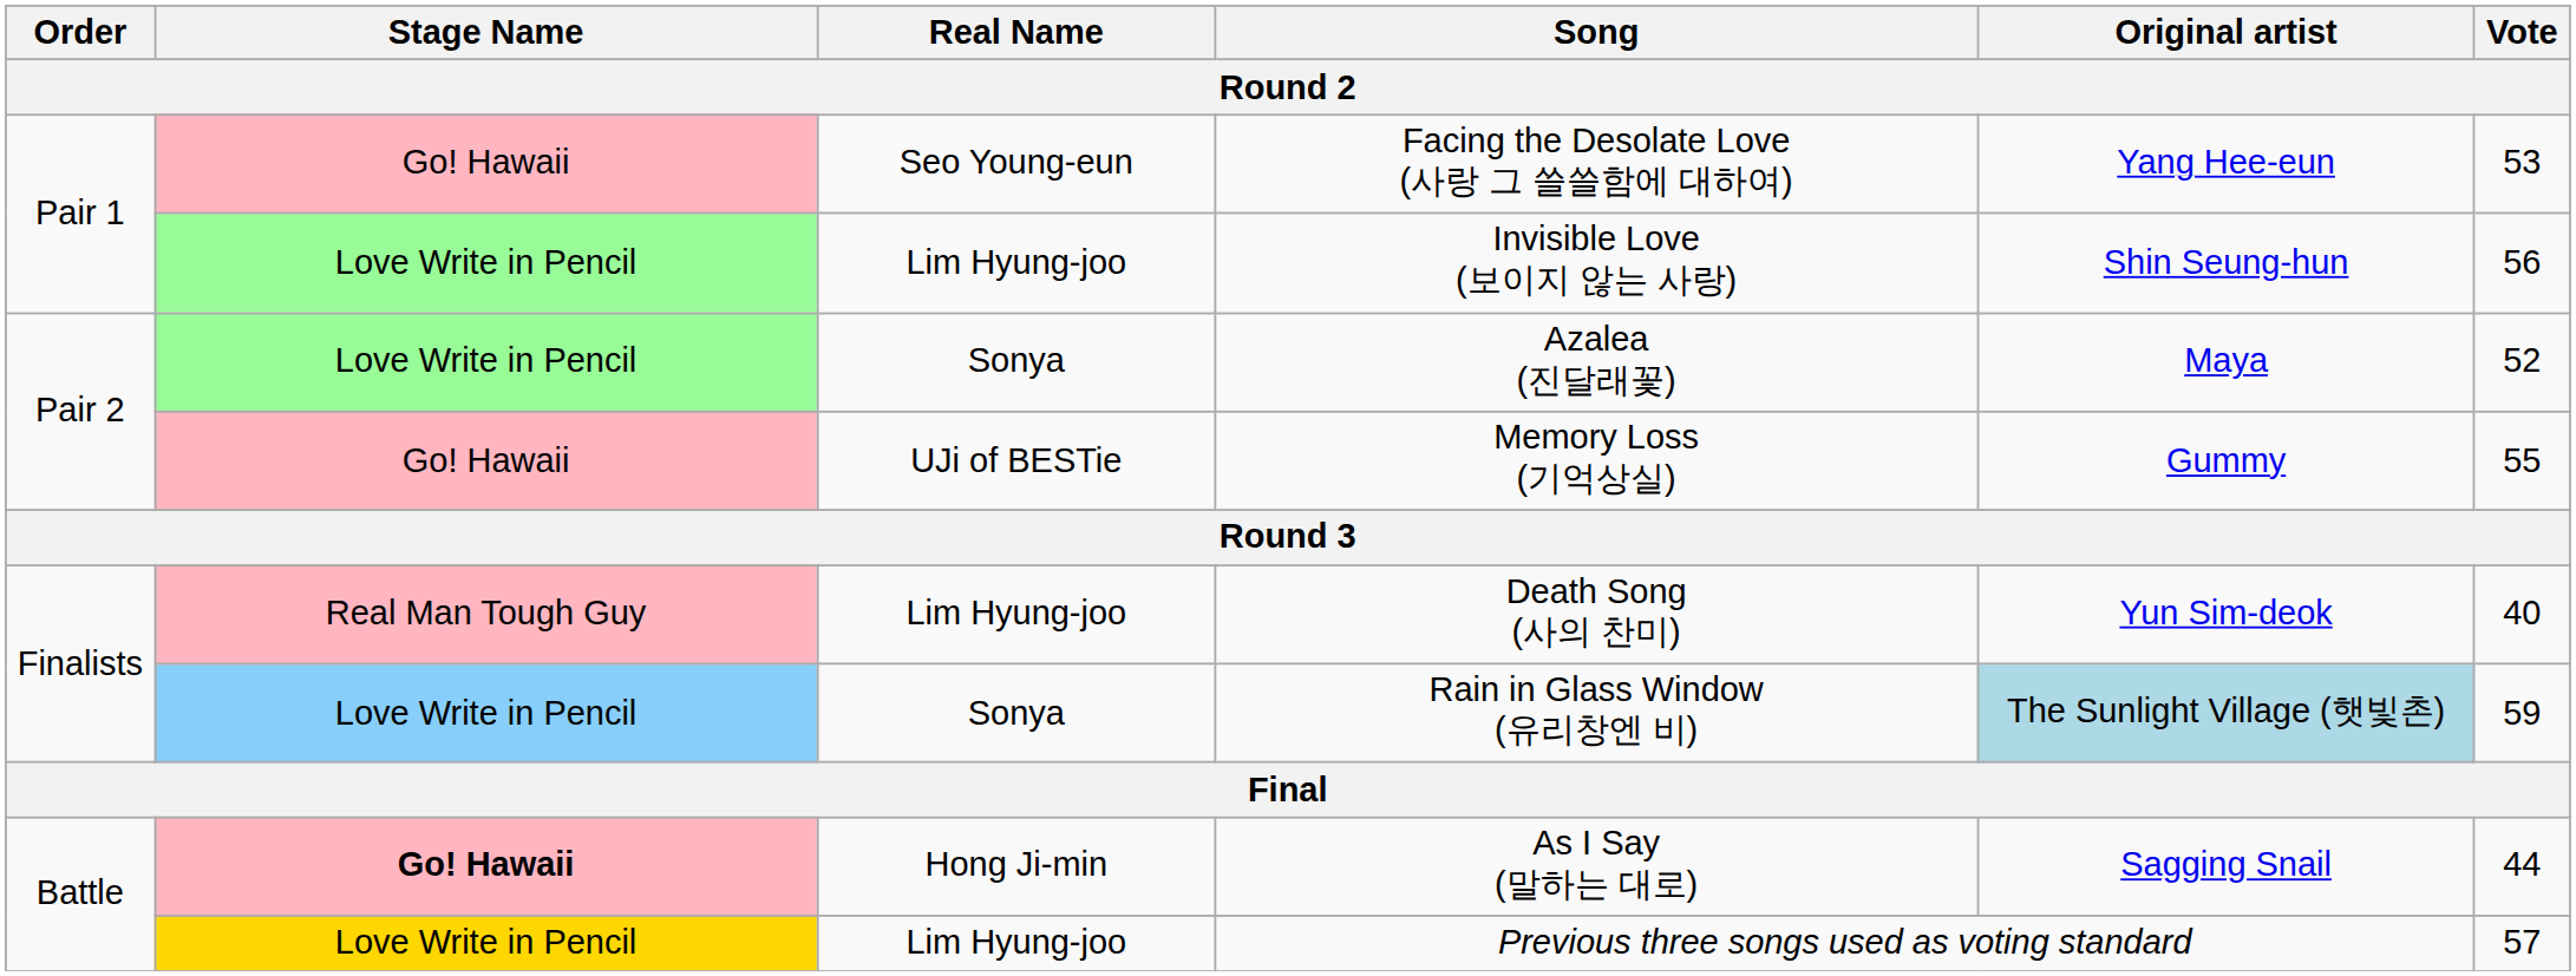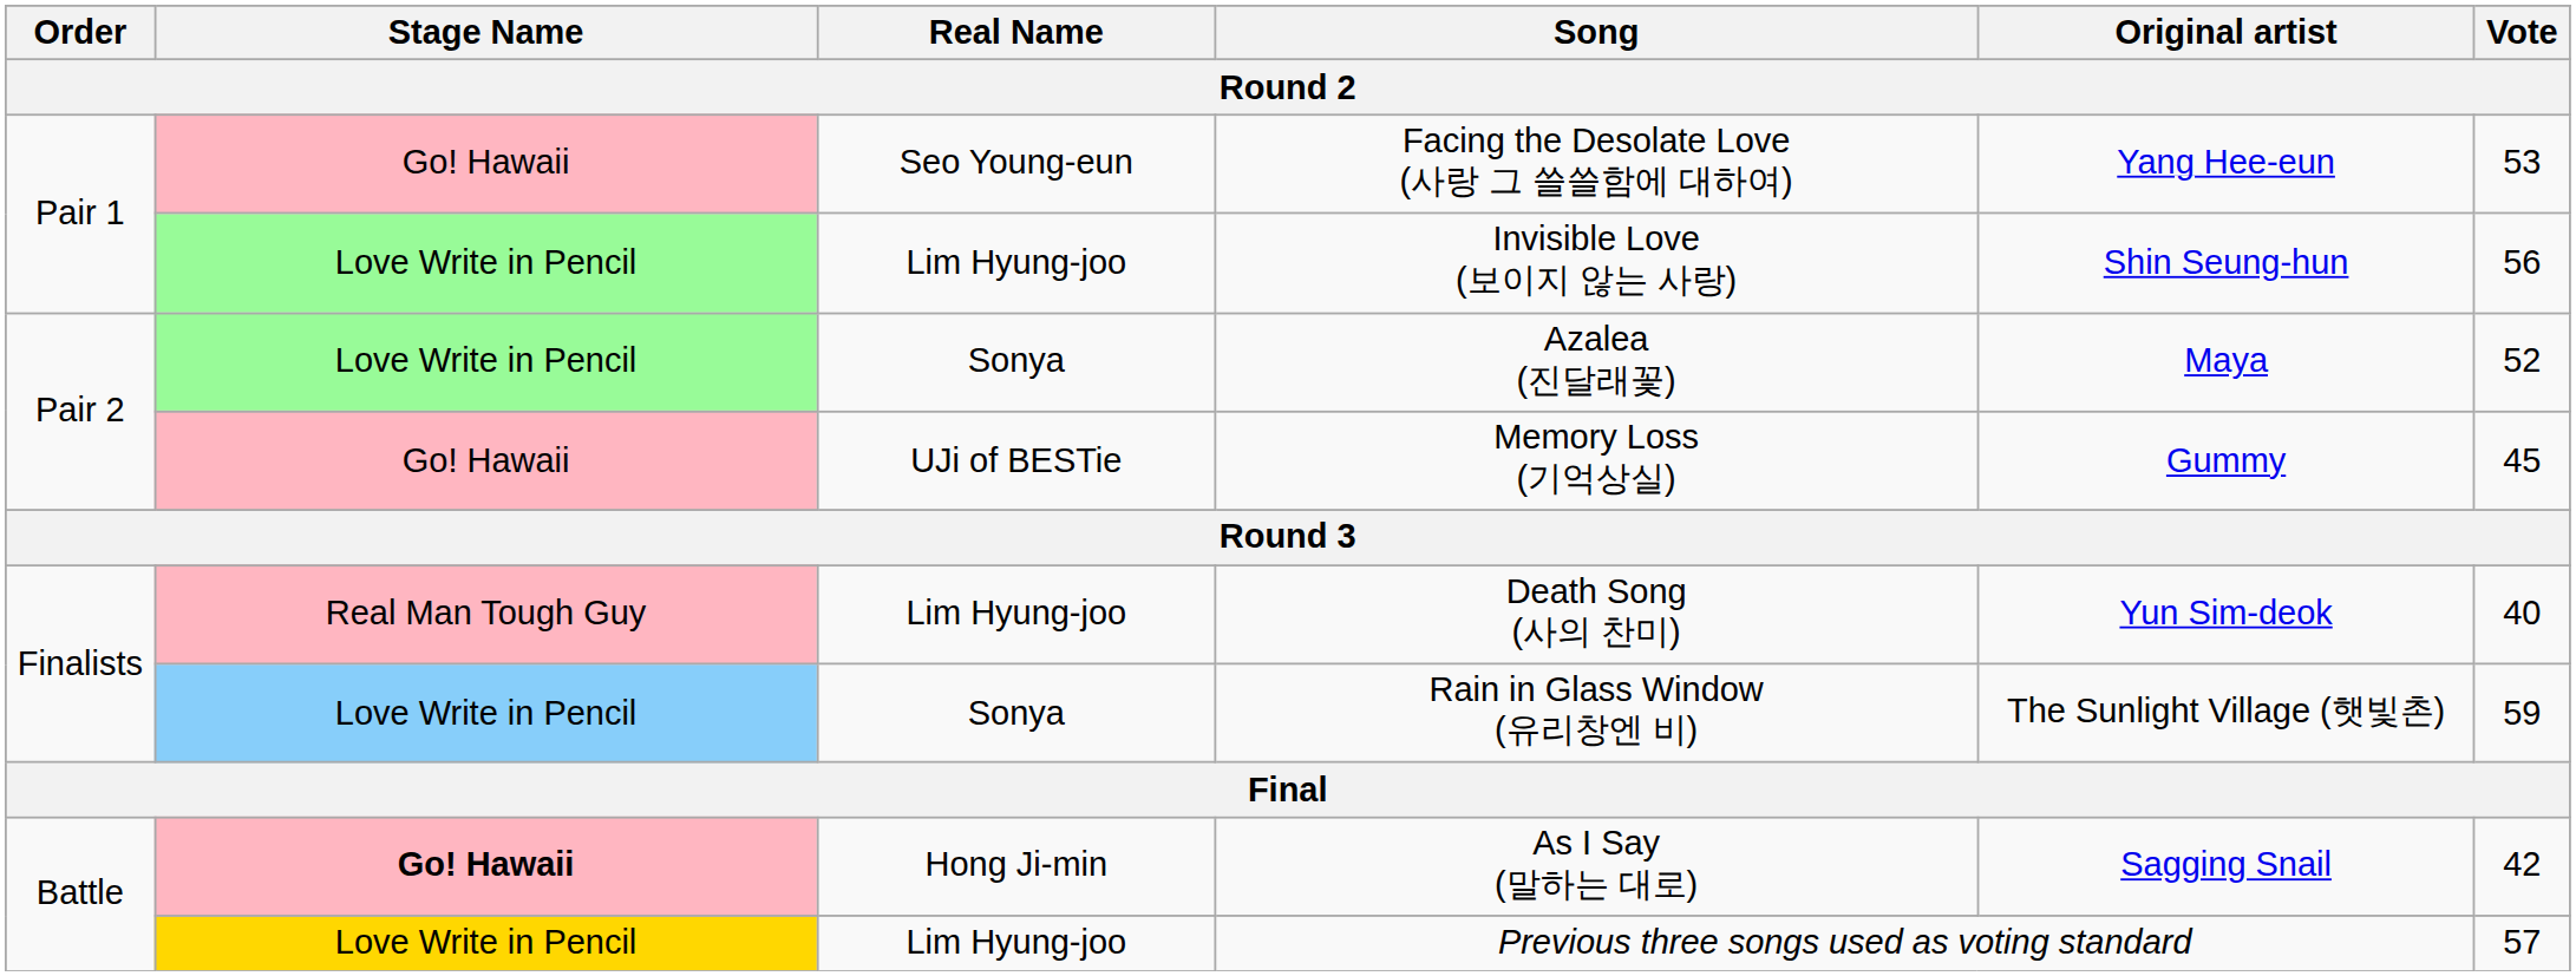 <table class="wikitable" style="text-align:center; width:95%;">
 <tr>
 <th style="width:1%;">Order</th>
 <th style="width:20%;">Stage Name</th>
 <th style="width:12%;">Real Name</th>
 <th style="width:23%;">Song</th>
 <th style="width:15%;">Original artist</th>
 <th style="width:1%;">Vote</th>
 </tr>
 <tr>
 <th colspan=6>Round 2</th>
 </tr>
 <tr>
 <td rowspan=2>Pair 1</td>
 <td bgcolor="lightpink">Go! Hawaii</td>
 <td>Seo Young-eun</td>
 <td>Facing the Desolate Love<br>(사랑 그 쓸쓸함에 대하여)</td>
 <td><a href='#'>Yang Hee-eun</a></td>
 <td>53</td>
 </tr>
 <tr>
 <td bgcolor="palegreen">Love Write in Pencil</td>
 <td>Lim Hyung-joo</td>
 <td>Invisible Love<br>(보이지 않는 사랑)</td>
 <td><a href='#'>Shin Seung-hun</a></td>
 <td>56</td>
 </tr>
 <tr>
 <td rowspan=2>Pair 2</td>
 <td bgcolor="palegreen">Love Write in Pencil</td>
 <td>Sonya</td>
 <td>Azalea<br>(진달래꽃)</td>
 <td><a href='#'>Maya</a></td>
 <td>52</td>
 </tr>
 <tr>
 <td bgcolor="lightpink">Go! Hawaii</td>
 <td>UJi of BESTie</td>
 <td>Memory Loss<br>(기억상실)</td>
 <td><a href='#'>Gummy</a></td>
-<td>55</td>
+<td>45</td>
 </tr>
 <tr>
 <th colspan=6>Round 3</th>
 </tr>
 <tr>
 <td rowspan=2>Finalists</td>
 <td bgcolor="lightpink">Real Man Tough Guy</td>
 <td>Lim Hyung-joo</td>
 <td>Death Song<br>(사의 찬미)</td>
 <td><a href='#'>Yun Sim-deok</a></td>
 <td>40</td>
 </tr>
 <tr>
 <td bgcolor="lightskyblue">Love Write in Pencil</td>
 <td>Sonya</td>
 <td>Rain in Glass Window<br>(유리창엔 비)</td>
-<td style="background: lightblue;">The Sunlight Village (햇빛촌)</td>
+<td>The Sunlight Village (햇빛촌)</td>
 <td>59</td>
 </tr>
 <tr>
 <th colspan=6>Final</th>
 </tr>
 <tr>
 <td rowspan=2>Battle</td>
 <td bgcolor="lightpink"><strong>Go! Hawaii</strong></td>
 <td>Hong Ji-min</td>
 <td>As I Say<br>(말하는 대로)</td>
 <td><a href='#'>Sagging Snail</a> </td>
-<td>44</td>
+<td>42</td>
 </tr>
 <tr>
 <td bgcolor="gold">Love Write in Pencil</td>
 <td>Lim Hyung-joo</td>
 <td colspan=2><em>Previous three songs used as voting standard</em></td>
 <td>57</td>
 </tr>
 </table>
